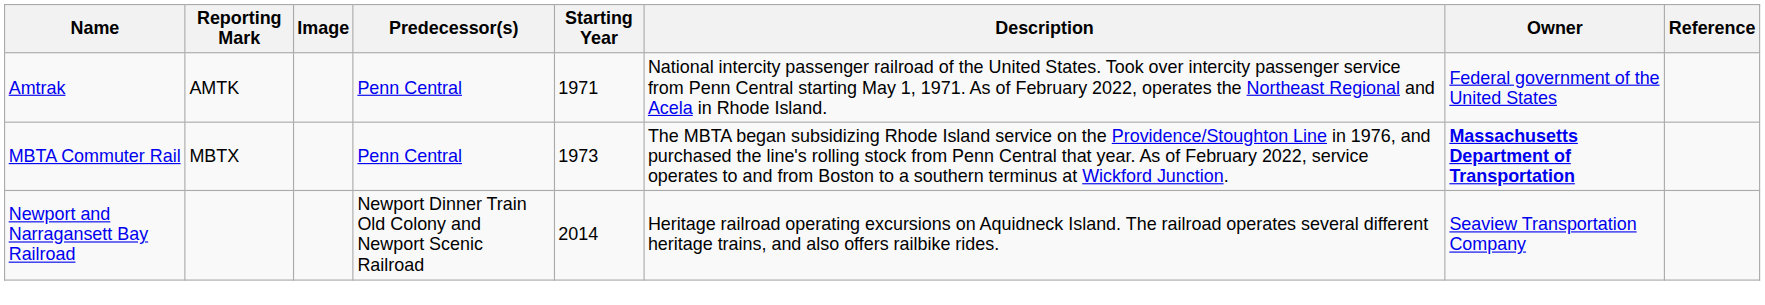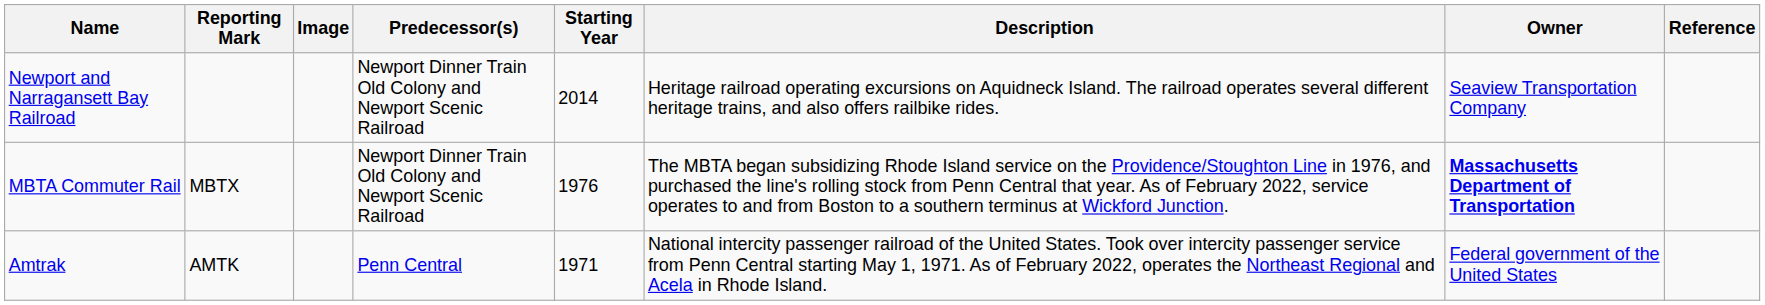 <table class="wikitable">
 <tr>
 <th>Name</th>
 <th>Reporting Mark</th>
 <th>Image</th>
 <th>Predecessor(s)</th>
 <th>Starting Year</th>
 <th>Description</th>
 <th>Owner</th>
 <th>Reference</th>
 </tr>
 <tr>
+<td><a href='#'>Newport and Narragansett Bay Railroad</a></td>
+<td></td>
+<td></td>
+<td>Newport Dinner Train<br>Old Colony and Newport Scenic Railroad</td>
+<td>2014</td>
+<td>Heritage railroad operating excursions on Aquidneck Island. The railroad operates several different heritage trains, and also offers railbike rides.</td>
+<td><a href='#'>Seaview Transportation Company</a></td>
+<td></td>
+</tr>
+<tr>
+<td><a href='#'>MBTA Commuter Rail</a></td>
+<td>MBTX</td>
+<td></td>
+<td>Newport Dinner Train<br>Old Colony and Newport Scenic Railroad</td>
+<td>1976</td>
+<td>The MBTA began subsidizing Rhode Island service on the <a href='#'>Providence/Stoughton Line</a> in 1976, and purchased the line's rolling stock from Penn Central that year. As of February 2022, service operates to and from Boston to a southern terminus at <a href='#'>Wickford Junction</a>.</td>
+<td><strong><a href='#'>Massachusetts Department of Transportation</a></strong></td>
+<td></td>
+</tr>
+<tr>
 <td><a href='#'>Amtrak</a></td>
 <td>AMTK</td>
 <td></td>
 <td><a href='#'>Penn Central</a></td>
 <td>1971</td>
 <td>National intercity passenger railroad of the United States. Took over intercity passenger service from Penn Central starting May 1, 1971. As of February 2022, operates the <a href='#'>Northeast Regional</a> and <a href='#'>Acela</a> in Rhode Island.</td>
 <td><a href='#'>Federal government of the United States</a></td>
 <td></td>
 </tr>
-<tr>
-<td><a href='#'>MBTA Commuter Rail</a></td>
-<td>MBTX</td>
-<td></td>
-<td><a href='#'>Penn Central</a></td>
-<td>1973</td>
-<td>The MBTA began subsidizing Rhode Island service on the <a href='#'>Providence/Stoughton Line</a> in 1976, and purchased the line's rolling stock from Penn Central that year. As of February 2022, service operates to and from Boston to a southern terminus at <a href='#'>Wickford Junction</a>.</td>
-<td><strong><a href='#'>Massachusetts Department of Transportation</a></strong></td>
-<td></td>
-</tr>
-<tr>
-<td><a href='#'>Newport and Narragansett Bay Railroad</a></td>
-<td></td>
-<td></td>
-<td>Newport Dinner Train<br>Old Colony and Newport Scenic Railroad</td>
-<td>2014</td>
-<td>Heritage railroad operating excursions on Aquidneck Island. The railroad operates several different heritage trains, and also offers railbike rides.</td>
-<td><a href='#'>Seaview Transportation Company</a></td>
-<td></td>
-</tr>
 </table>
